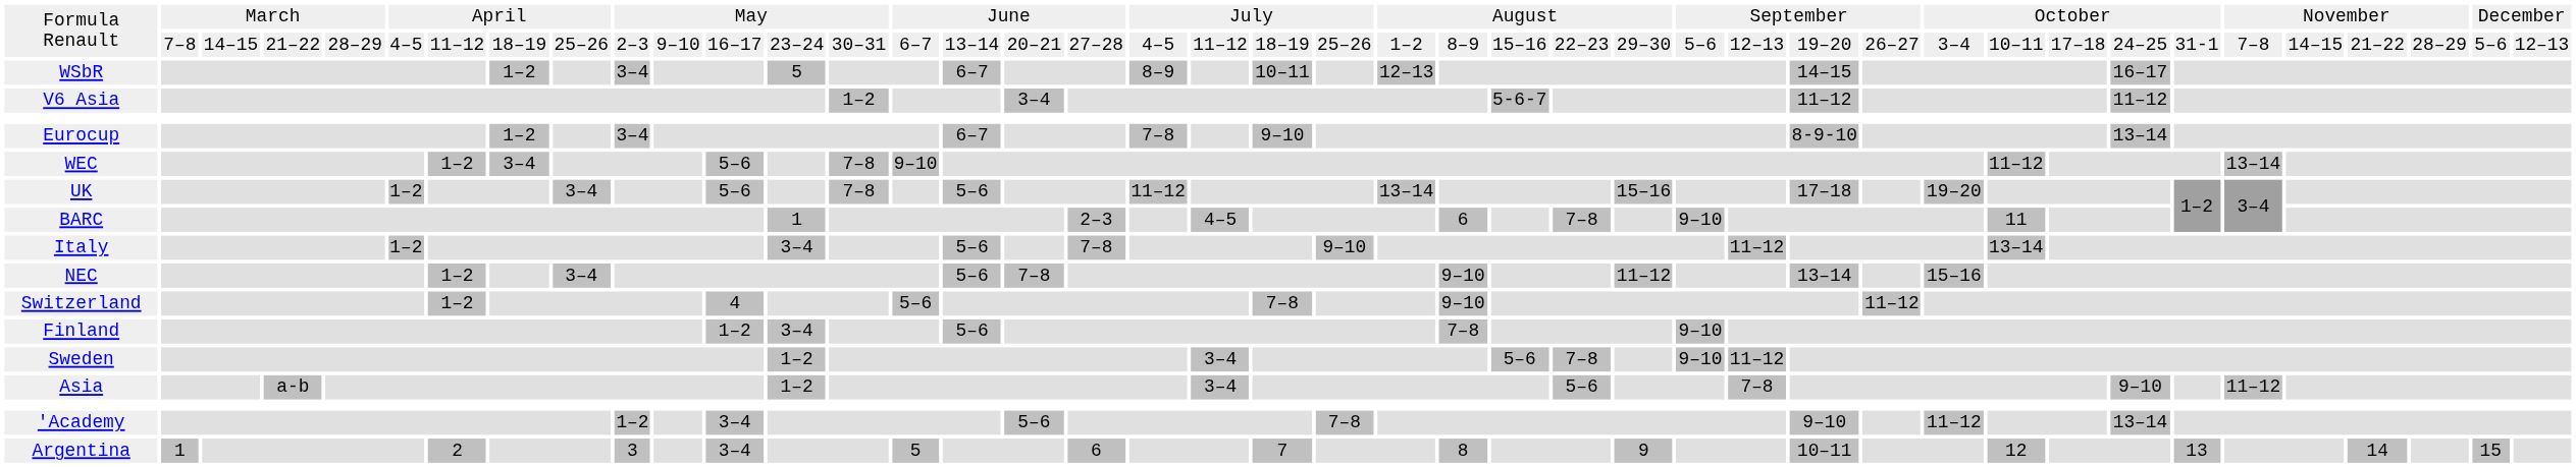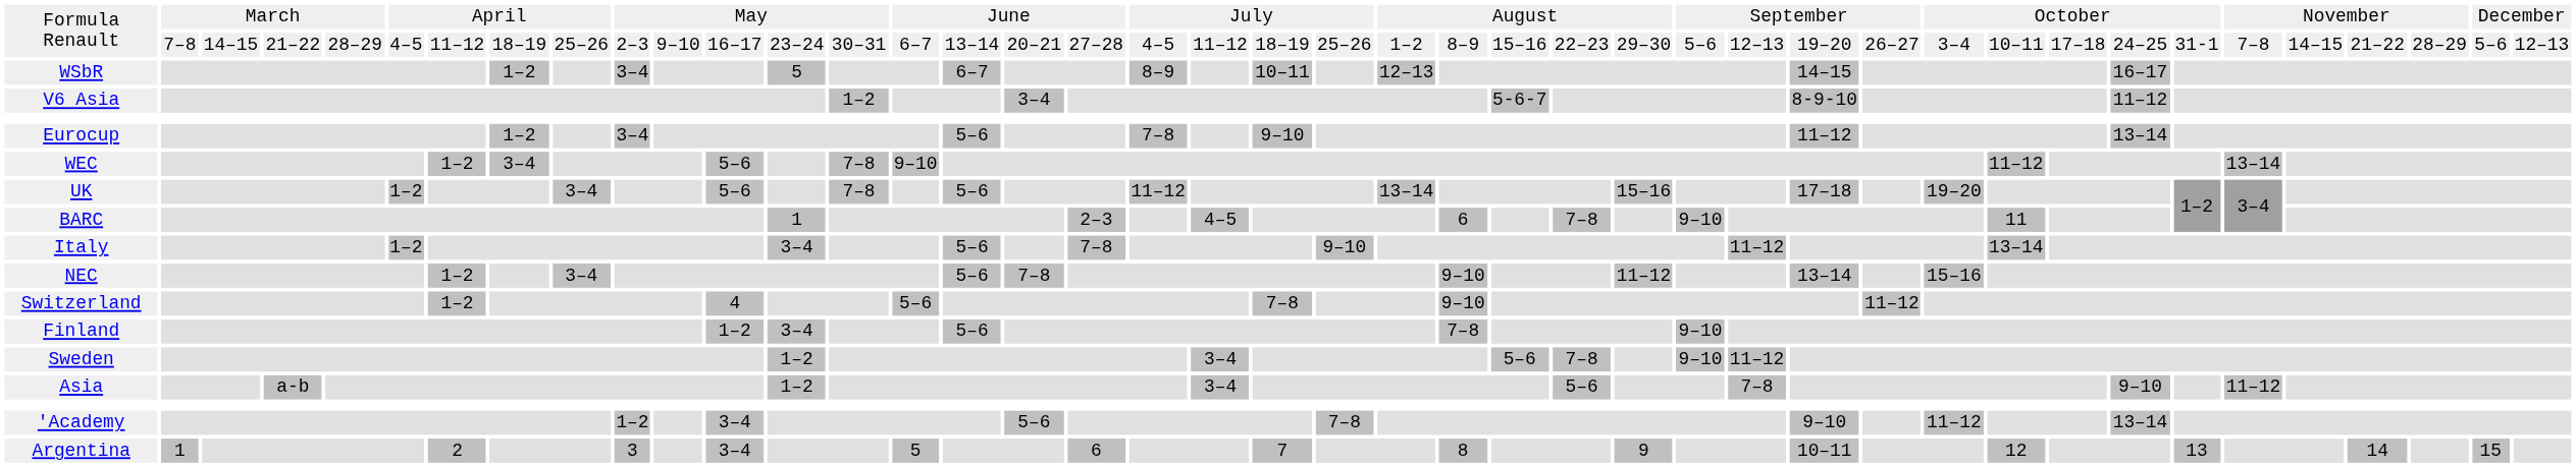 <table class="toccolours" style="margin:0.2em auto; clear:both; font-size:75%">
 <tr>
 <td align=center rowspan=2 width=80 style="background:#EFEFEF;">Formula<br>Renault</td>
 <td align=center colspan=4 style="background:#EFEFEF;">March</td>
 <td align=center colspan=4 style="background:#EFEFEF;">April</td>
 <td align=center colspan=5 style="background:#EFEFEF;">May</td>
 <td align=center colspan=4 style="background:#EFEFEF;">June</td>
 <td align=center colspan=4 style="background:#EFEFEF;">July</td>
 <td align=center colspan=5 style="background:#EFEFEF;">August</td>
 <td align=center colspan=4 style="background:#EFEFEF;">September</td>
 <td align=center colspan=5 style="background:#EFEFEF;">October</td>
 <td align=center colspan=4 style="background:#EFEFEF;">November</td>
 <td align=center colspan=2 style="background:#EFEFEF;">December</td>
 </tr>
 <tr align=center style="background:#EFEFEF;">
 <td>7–8</td>
 <td>14–15</td>
 <td>21–22</td>
 <td>28–29</td>
 <td>4–5</td>
 <td>11–12</td>
 <td>18–19</td>
 <td>25–26</td>
 <td>2–3</td>
 <td>9–10</td>
 <td>16–17</td>
 <td>23–24</td>
 <td>30–31</td>
 <td>6–7</td>
 <td>13–14</td>
 <td>20–21</td>
 <td>27–28</td>
 <td>4–5</td>
 <td>11–12</td>
 <td>18–19</td>
 <td>25–26</td>
 <td>1–2</td>
 <td>8–9</td>
 <td>15–16</td>
 <td>22–23</td>
 <td>29–30</td>
 <td>5–6</td>
 <td>12–13</td>
 <td>19–20</td>
 <td>26–27</td>
 <td>3–4</td>
 <td>10–11</td>
 <td>17–18</td>
 <td>24–25</td>
 <td>31-1</td>
 <td>7–8</td>
 <td>14–15</td>
 <td>21–22</td>
 <td>28–29</td>
 <td>5–6</td>
 <td>12–13</td>
 </tr>
 <tr align=center>
 <td style="background:#EFEFEF;"><a href='#'>WSbR</a></td>
 <td colspan=6 style="background:#E0E0E0;"></td>
 <td style="background:#C0C0C0;">1–2</td>
 <td style="background:#E0E0E0;"></td>
 <td style="background:#C0C0C0;">3–4</td>
 <td colspan=2 style="background:#E0E0E0;"></td>
 <td style="background:#C0C0C0;">5</td>
 <td colspan=2 style="background:#E0E0E0;"></td>
 <td style="background:#C0C0C0;">6–7</td>
 <td colspan=2 style="background:#E0E0E0;"></td>
 <td style="background:#C0C0C0;">8–9</td>
 <td style="background:#E0E0E0;"></td>
 <td style="background:#C0C0C0;">10–11</td>
 <td style="background:#E0E0E0;"></td>
 <td style="background:#C0C0C0;">12–13</td>
 <td colspan=6 style="background:#E0E0E0;"></td>
 <td style="background:#C0C0C0;">14–15</td>
 <td colspan=4 style="background:#E0E0E0;"></td>
 <td style="background:#C0C0C0;">16–17</td>
 <td colspan=7 style="background:#E0E0E0;"></td>
 </tr>
 <tr align=center>
 <td style="background:#EFEFEF;"><a href='#'>V6 Asia</a></td>
 <td colspan=12 style="background:#E0E0E0;"></td>
 <td style="background:#C0C0C0;">1–2</td>
 <td colspan=2 style="background:#E0E0E0;"></td>
 <td style="background:#C0C0C0;">3–4</td>
 <td colspan=7 style="background:#E0E0E0;"></td>
 <td style="background:#C0C0C0;">5-6-7</td>
 <td colspan=4 style="background:#E0E0E0;"></td>
-<td style="background:#C0C0C0;">11–12</td>
+<td style="background:#C0C0C0;">8-9-10</td>
 <td colspan=4 style="background:#E0E0E0;"></td>
 <td style="background:#C0C0C0;">11–12</td>
 <td colspan=18 style="background:#E0E0E0;"></td>
 </tr>
 <tr align=center>
 <td colspan=40></td>
 </tr>
 <tr align=center>
 <td style="background:#EFEFEF;"><a href='#'>Eurocup</a></td>
 <td colspan=6 style="background:#E0E0E0;"></td>
 <td style="background:#C0C0C0;">1–2</td>
 <td style="background:#E0E0E0;"></td>
 <td style="background:#C0C0C0;">3–4</td>
 <td colspan=5 style="background:#E0E0E0;"></td>
-<td style="background:#C0C0C0;">6–7</td>
+<td style="background:#C0C0C0;">5–6</td>
 <td colspan=2 style="background:#E0E0E0;"></td>
 <td style="background:#C0C0C0;">7–8</td>
 <td style="background:#E0E0E0;"></td>
 <td style="background:#C0C0C0;">9–10</td>
 <td colspan=8 style="background:#E0E0E0;"></td>
-<td style="background:#C0C0C0;">8-9-10</td>
+<td style="background:#C0C0C0;">11–12</td>
 <td colspan=4 style="background:#E0E0E0;"></td>
 <td style="background:#C0C0C0;">13–14</td>
 <td colspan=7 style="background:#E0E0E0;"></td>
 </tr>
 <tr align=center>
 <td style="background:#EFEFEF;"><a href='#'>WEC</a></td>
 <td colspan=5 style="background:#E0E0E0;"></td>
 <td style="background:#C0C0C0;">1–2</td>
 <td style="background:#C0C0C0;">3–4</td>
 <td colspan=3 style="background:#E0E0E0;"></td>
 <td style="background:#C0C0C0;">5–6</td>
 <td style="background:#E0E0E0;"></td>
 <td style="background:#C0C0C0;">7–8</td>
 <td style="background:#C0C0C0;">9–10</td>
 <td colspan=17 style="background:#E0E0E0;"></td>
 <td style="background:#C0C0C0;">11–12</td>
 <td colspan=3 style="background:#E0E0E0;"></td>
 <td style="background:#C0C0C0;">13–14</td>
 <td colspan=5 style="background:#E0E0E0;"></td>
 </tr>
 <tr align=center>
 <td style="background:#EFEFEF;"><a href='#'>UK</a></td>
 <td colspan=4 style="background:#E0E0E0;"></td>
 <td style="background:#C0C0C0;">1–2</td>
 <td colspan=2 style="background:#E0E0E0;"></td>
 <td style="background:#C0C0C0;">3–4</td>
 <td colspan=2 style="background:#E0E0E0;"></td>
 <td style="background:#C0C0C0;">5–6</td>
 <td style="background:#E0E0E0;"></td>
 <td style="background:#C0C0C0;">7–8</td>
 <td style="background:#E0E0E0;"></td>
 <td style="background:#C0C0C0;">5–6</td>
 <td colspan=2 style="background:#E0E0E0;"></td>
 <td style="background:#C0C0C0;">11–12</td>
 <td colspan=3 style="background:#E0E0E0;"></td>
 <td style="background:#C0C0C0;">13–14</td>
 <td colspan=3 style="background:#E0E0E0;"></td>
 <td style="background:#C0C0C0;">15–16</td>
 <td colspan=2 style="background:#E0E0E0;"></td>
 <td style="background:#C0C0C0;">17–18</td>
 <td style="background:#E0E0E0;"></td>
 <td style="background:#C0C0C0;">19–20</td>
 <td colspan=3 style="background:#E0E0E0;"></td>
 <td rowspan=2 style="background:#A0A0A0;">1–2</td>
 <td rowspan=2 style="background:#A0A0A0;">3–4</td>
 <td colspan=5 style="background:#E0E0E0;"></td>
 </tr>
 <tr align=center>
 <td style="background:#EFEFEF;"><a href='#'>BARC</a></td>
 <td colspan=11 style="background:#E0E0E0;"></td>
 <td style="background:#C0C0C0;">1</td>
 <td colspan=4 style="background:#E0E0E0;"></td>
 <td style="background:#C0C0C0;">2–3</td>
 <td style="background:#E0E0E0;"></td>
 <td style="background:#C0C0C0;">4–5</td>
 <td colspan=3 style="background:#E0E0E0;"></td>
 <td style="background:#C0C0C0;">6</td>
 <td style="background:#E0E0E0;"></td>
 <td style="background:#C0C0C0;">7–8</td>
 <td style="background:#E0E0E0;"></td>
 <td style="background:#C0C0C0;">9–10</td>
 <td colspan=4 style="background:#E0E0E0;"></td>
 <td style="background:#C0C0C0;">11</td>
 <td colspan=2 style="background:#E0E0E0;"></td>
 <td colspan=5 style="background:#E0E0E0;"></td>
 </tr>
 <tr align=center>
 <td style="background:#EFEFEF;"><a href='#'>Italy</a></td>
 <td colspan=4 style="background:#E0E0E0;"></td>
 <td style="background:#C0C0C0;">1–2</td>
 <td colspan=6 style="background:#E0E0E0;"></td>
 <td style="background:#C0C0C0;">3–4</td>
 <td colspan=2 style="background:#E0E0E0;"></td>
 <td style="background:#C0C0C0;">5–6</td>
 <td style="background:#E0E0E0;"></td>
 <td style="background:#C0C0C0;">7–8</td>
 <td colspan=3 style="background:#E0E0E0;"></td>
 <td style="background:#C0C0C0;">9–10</td>
 <td colspan=6 style="background:#E0E0E0;"></td>
 <td style="background:#C0C0C0;">11–12</td>
 <td colspan=3 style="background:#E0E0E0;"></td>
 <td style="background:#C0C0C0;">13–14</td>
 <td colspan=9 style="background:#E0E0E0;"></td>
 </tr>
 <tr align=center>
 <td style="background:#EFEFEF;"><a href='#'>NEC</a></td>
 <td colspan=5 style="background:#E0E0E0;"></td>
 <td style="background:#C0C0C0;">1–2</td>
 <td style="background:#E0E0E0;"></td>
 <td style="background:#C0C0C0;">3–4</td>
 <td colspan=6 style="background:#E0E0E0;"></td>
 <td style="background:#C0C0C0;">5–6</td>
 <td style="background:#C0C0C0;">7–8</td>
 <td colspan=6 style="background:#E0E0E0;"></td>
 <td style="background:#C0C0C0;">9–10</td>
 <td colspan=2 style="background:#E0E0E0;"></td>
 <td style="background:#C0C0C0;">11–12</td>
 <td colspan=2 style="background:#E0E0E0;"></td>
 <td style="background:#C0C0C0;">13–14</td>
 <td style="background:#E0E0E0;"></td>
 <td style="background:#C0C0C0;">15–16</td>
 <td colspan=10 style="background:#E0E0E0;"></td>
 </tr>
 <tr align=center>
 <td style="background:#EFEFEF;"><a href='#'>Switzerland</a></td>
 <td colspan=5 style="background:#E0E0E0;"></td>
 <td style="background:#C0C0C0;">1–2</td>
 <td colspan=4 style="background:#E0E0E0;"></td>
 <td style="background:#C0C0C0;">4</td>
 <td colspan=2 style="background:#E0E0E0;"></td>
 <td style="background:#C0C0C0;">5–6</td>
 <td colspan=5 style="background:#E0E0E0;"></td>
 <td style="background:#C0C0C0;">7–8</td>
 <td colspan=2 style="background:#E0E0E0;"></td>
 <td style="background:#C0C0C0;">9–10</td>
 <td colspan=6 style="background:#E0E0E0;"></td>
 <td style="background:#C0C0C0;">11–12</td>
 <td colspan=11 style="background:#E0E0E0;"></td>
 </tr>
 <tr align=center>
 <td style="background:#EFEFEF;"><a href='#'>Finland</a></td>
 <td colspan=10 style="background:#E0E0E0;"></td>
 <td style="background:#C0C0C0;">1–2</td>
 <td style="background:#C0C0C0;">3–4</td>
 <td colspan=2 style="background:#E0E0E0;"></td>
 <td style="background:#C0C0C0;">5–6</td>
 <td colspan=7 style="background:#E0E0E0;"></td>
 <td style="background:#C0C0C0;">7–8</td>
 <td colspan=3 style="background:#E0E0E0;"></td>
 <td style="background:#C0C0C0;">9–10</td>
 <td colspan=14 style="background:#E0E0E0;"></td>
 </tr>
 <tr align=center>
 <td style="background:#EFEFEF;"><a href='#'>Sweden</a></td>
 <td colspan=11 style="background:#E0E0E0;"></td>
 <td style="background:#C0C0C0;">1–2</td>
 <td colspan=6 style="background:#E0E0E0;"></td>
 <td style="background:#C0C0C0;">3–4</td>
 <td colspan=4 style="background:#E0E0E0;"></td>
 <td style="background:#C0C0C0;">5–6</td>
 <td style="background:#C0C0C0;">7–8</td>
 <td style="background:#E0E0E0;"></td>
 <td style="background:#C0C0C0;">9–10</td>
 <td style="background:#C0C0C0;">11–12</td>
 <td colspan=13 style="background:#E0E0E0;"></td>
 </tr>
 <tr align=center>
 <td style="background:#EFEFEF;"><a href='#'>Asia</a></td>
 <td colspan=2 style="background:#E0E0E0;"></td>
 <td style="background:#C0C0C0;">a-b</td>
 <td colspan=8 style="background:#E0E0E0;"></td>
 <td style="background:#C0C0C0;">1–2</td>
 <td colspan=6 style="background:#E0E0E0;"></td>
 <td style="background:#C0C0C0;">3–4</td>
 <td colspan=5 style="background:#E0E0E0;"></td>
 <td style="background:#C0C0C0;">5–6</td>
 <td colspan=2 style="background:#E0E0E0;"></td>
 <td style="background:#C0C0C0;">7–8</td>
 <td colspan=5 style="background:#E0E0E0;"></td>
 <td style="background:#C0C0C0;">9–10</td>
 <td style="background:#E0E0E0;"></td>
 <td style="background:#C0C0C0;">11–12</td>
 <td colspan=5 style="background:#E0E0E0;"></td>
 </tr>
 <tr align=center>
 <td colspan=40></td>
 </tr>
 <tr align=center>
 <td style="background:#EFEFEF;"><a href='#'>'Academy</a></td>
 <td colspan=8 style="background:#E0E0E0;"></td>
 <td style="background:#C0C0C0;">1–2</td>
 <td style="background:#E0E0E0;"></td>
 <td style="background:#C0C0C0;">3–4</td>
 <td colspan=4 style="background:#E0E0E0;"></td>
 <td style="background:#C0C0C0;">5–6</td>
 <td colspan=4 style="background:#E0E0E0;"></td>
 <td style="background:#C0C0C0;">7–8</td>
 <td colspan=7 style="background:#E0E0E0;"></td>
 <td style="background:#C0C0C0;">9–10</td>
 <td style="background:#E0E0E0;"></td>
 <td style="background:#C0C0C0;">11–12</td>
 <td colspan=2 style="background:#E0E0E0;"></td>
 <td style="background:#C0C0C0;">13–14</td>
 <td colspan=7 style="background:#E0E0E0;"></td>
 </tr>
 <tr align=center>
 <td style="background:#EFEFEF;"><a href='#'>Argentina</a></td>
 <td style="background:#C0C0C0;">1</td>
 <td colspan=4 style="background:#E0E0E0;"></td>
 <td style="background:#C0C0C0;">2</td>
 <td colspan=2 style="background:#E0E0E0;"></td>
 <td style="background:#C0C0C0;">3</td>
 <td style="background:#E0E0E0;"></td>
 <td style="background:#C0C0C0;">3–4</td>
 <td colspan=2 style="background:#E0E0E0;"></td>
 <td style="background:#C0C0C0;">5</td>
 <td colspan=2 style="background:#E0E0E0;"></td>
 <td style="background:#C0C0C0;">6</td>
 <td colspan=2 style="background:#E0E0E0;"></td>
 <td style="background:#C0C0C0;">7</td>
 <td colspan=2 style="background:#E0E0E0;"></td>
 <td style="background:#C0C0C0;">8</td>
 <td colspan=2 style="background:#E0E0E0;"></td>
 <td style="background:#C0C0C0;">9</td>
 <td colspan=2 style="background:#E0E0E0;"></td>
 <td style="background:#C0C0C0;">10–11</td>
 <td colspan=2 style="background:#E0E0E0;"></td>
 <td style="background:#C0C0C0;">12</td>
 <td colspan=2 style="background:#E0E0E0;"></td>
 <td style="background:#C0C0C0;">13</td>
 <td colspan=2 style="background:#E0E0E0;"></td>
 <td style="background:#C0C0C0;">14</td>
 <td style="background:#E0E0E0;"></td>
 <td style="background:#C0C0C0;">15</td>
 <td style="background:#E0E0E0;"></td>
 </tr>
 </table>
